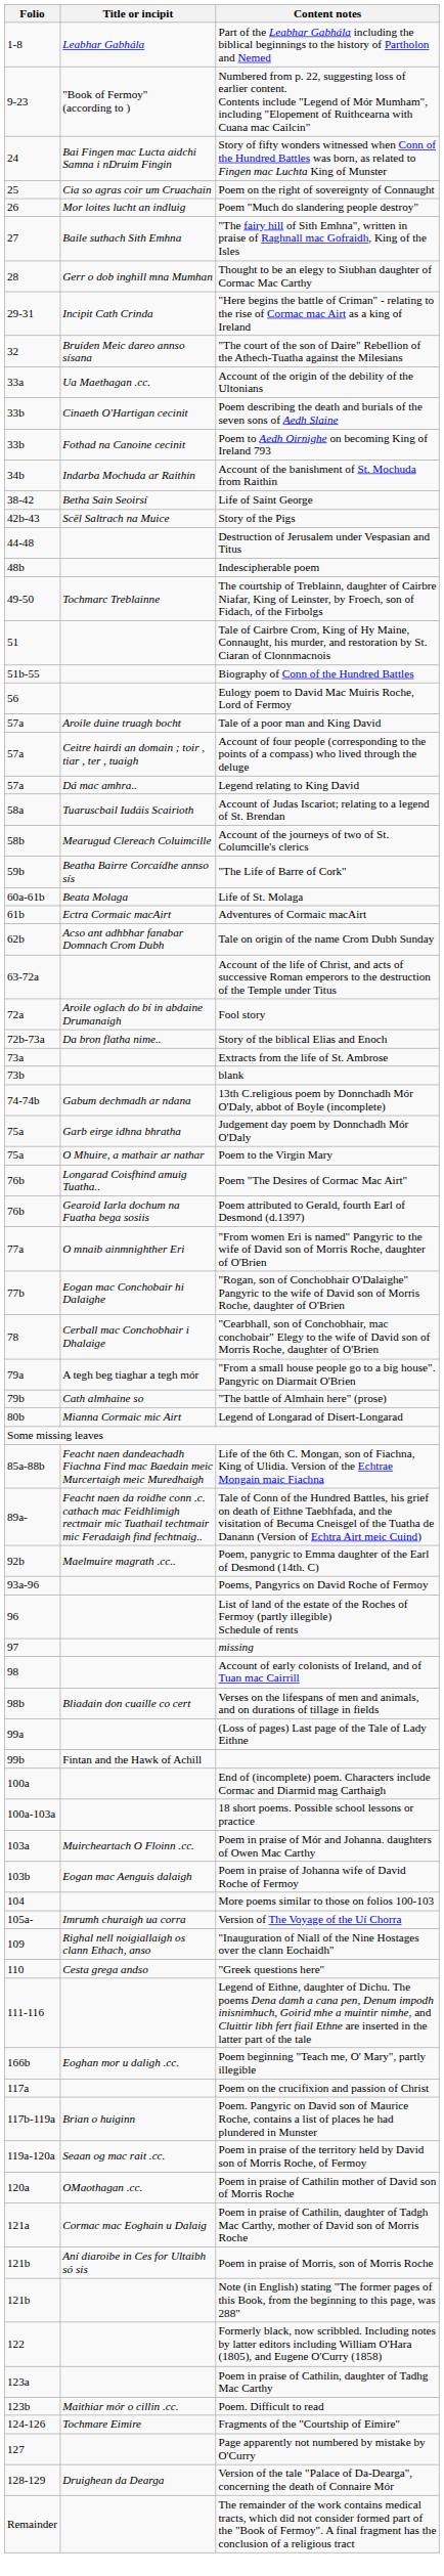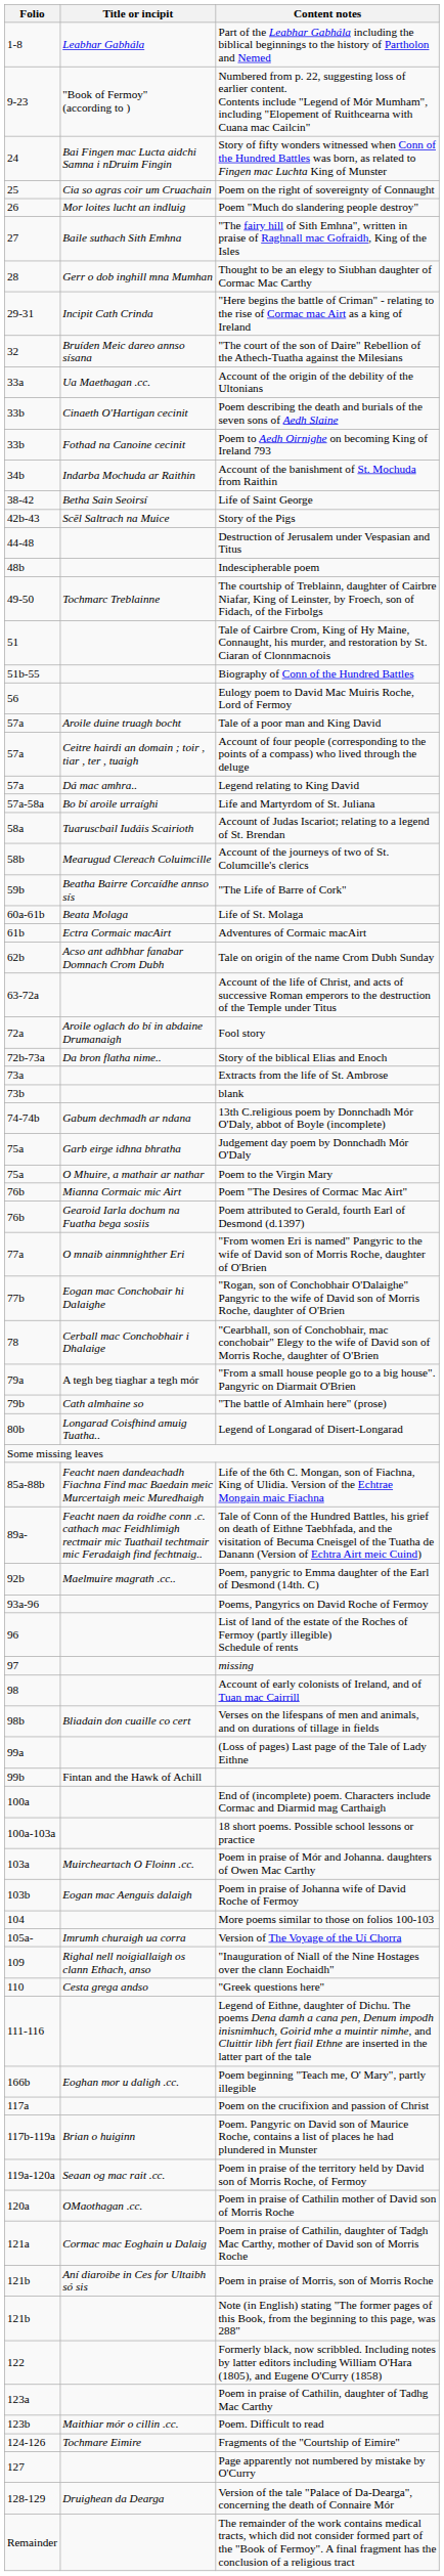 <table class="wikitable">
 <tr>
 <th>Folio</th>
 <th>Title or incipit</th>
 <th>Content notes</th>
 </tr>
 <tr>
 <td>1-8</td>
 <td><em><a href='#'>Leabhar Gabhála</a></em></td>
 <td>Part of the <em><a href='#'>Leabhar Gabhála</a></em> including the biblical beginnings to the history of <a href='#'>Partholon</a> and <a href='#'>Nemed</a></td>
 </tr>
 <tr>
 <td>9-23</td>
 <td>"Book of Fermoy"<br>(according to )</td>
 <td>Numbered from p. 22, suggesting loss of earlier content.<br>Contents include "Legend of Mór Mumham", including "Elopement of Ruithcearna with Cuana mac Cailcin"</td>
 </tr>
 <tr>
 <td>24</td>
 <td><em>Bai Fingen mac Lucta aidchi Samna i nDruim Fingin</em></td>
 <td>Story of fifty wonders witnessed when <a href='#'>Conn of the Hundred Battles</a> was born, as related to <em>Fingen mac Luchta</em> King of Munster</td>
 </tr>
 <tr>
 <td>25</td>
 <td><em>Cia so agras coir um Cruachain</em></td>
 <td>Poem on the right of sovereignty of Connaught</td>
 </tr>
 <tr>
 <td>26</td>
 <td><em>Mor loites lucht an indluig</em></td>
 <td>Poem "Much do slandering people destroy"</td>
 </tr>
 <tr>
 <td>27</td>
 <td><em>Baile suthach Sith Emhna</em></td>
 <td>"The <a href='#'>fairy hill</a> of Sith Emhna", written in praise of <a href='#'>Raghnall mac Gofraidh</a>, King of the Isles</td>
 </tr>
 <tr>
 <td>28</td>
 <td><em>Gerr o dob inghill mna Mumhan</em></td>
 <td>Thought to be an elegy to Siubhan daughter of Cormac Mac Carthy</td>
 </tr>
 <tr>
 <td>29-31</td>
 <td><em>Incipit Cath Crinda</em></td>
 <td>"Here begins the battle of Criman" - relating to the rise of <a href='#'>Cormac mac Airt</a> as a king of Ireland</td>
 </tr>
 <tr>
 <td>32</td>
 <td><em>Bruíden Meic dareo annso sísana</em></td>
 <td>"The court of the son of Daire" Rebellion of the Athech-Tuatha against the Milesians</td>
 </tr>
 <tr>
 <td>33a</td>
 <td><em>Ua Maethagan .cc.</em></td>
 <td>Account of the origin of the debility of the Ultonians</td>
 </tr>
 <tr>
 <td>33b</td>
 <td><em>Cinaeth O'Hartigan cecinit</em></td>
 <td>Poem describing the death and burials of the seven sons of <em><a href='#'>Aedh Slaine</a></em></td>
 </tr>
 <tr>
 <td>33b</td>
 <td><em>Fothad na Canoine cecinit</em></td>
 <td>Poem to <em><a href='#'>Aedh Oirnighe</a></em> on becoming King of Ireland 793</td>
 </tr>
 <tr>
 <td>34b</td>
 <td><em>Indarba Mochuda ar Raithin</em></td>
 <td>Account of the banishment of <a href='#'>St. Mochuda</a> from Raithin</td>
 </tr>
 <tr>
 <td>38-42</td>
 <td><em>Betha Sain Seoirsí</em></td>
 <td>Life of Saint George</td>
 </tr>
 <tr>
 <td>42b-43</td>
 <td><em>Scēl Saltrach na Muice</em></td>
 <td>Story of the Pigs</td>
 </tr>
 <tr>
 <td>44-48</td>
 <td></td>
 <td>Destruction of Jerusalem under Vespasian and Titus</td>
 </tr>
 <tr>
 <td>48b</td>
 <td></td>
 <td>Indescipherable poem</td>
 </tr>
 <tr>
 <td>49-50</td>
 <td><em>Tochmarc Treblainne</em></td>
 <td>The courtship of Treblainn, daughter of Cairbre Niafar, King of Leinster, by Froech, son of Fidach, of the Firbolgs</td>
 </tr>
 <tr>
 <td>51</td>
 <td></td>
 <td>Tale of Cairbre Crom, King of Hy Maine, Connaught, his murder, and restoration by St. Ciaran of Clonnmacnois</td>
 </tr>
 <tr>
 <td>51b-55</td>
 <td></td>
 <td>Biography of <a href='#'>Conn of the Hundred Battles</a></td>
 </tr>
 <tr>
 <td>56</td>
 <td></td>
 <td>Eulogy poem to David Mac Muiris Roche, Lord of Fermoy</td>
 </tr>
 <tr>
 <td>57a</td>
 <td><em>Aroile duine truagh bocht</em></td>
 <td>Tale of a poor man and King David</td>
 </tr>
 <tr>
 <td>57a</td>
 <td><em>Ceitre hairdi an domain ; toir , tiar , ter , tuaigh</em></td>
 <td>Account of four people (corresponding to the points of a compass) who lived through the deluge</td>
 </tr>
 <tr>
 <td>57a</td>
 <td><em>Dá mac amhra..</em></td>
 <td>Legend relating to King David</td>
 </tr>
 <tr>
+<td>57a-58a</td>
+<td><em> Bo bí aroile urraíghi</em></td>
+<td>Life and Martyrdom of St. Juliana</td>
+</tr>
+<tr>
 <td>58a</td>
 <td><em>Tuaruscbail Iudáis Scairioth</em></td>
 <td>Account of Judas Iscariot; relating to a legend of St. Brendan</td>
 </tr>
 <tr>
 <td>58b</td>
 <td><em>Mearugud Clereach Coluimcille</em></td>
 <td>Account of the journeys of two of St. Columcille's clerics</td>
 </tr>
 <tr>
 <td>59b</td>
 <td><em>Beatha Bairre Corcaídhe annso sís</em></td>
 <td>"The Life of Barre of Cork"</td>
 </tr>
 <tr>
 <td>60a-61b</td>
 <td><em>Beata Molaga</em></td>
 <td>Life of St. Molaga</td>
 </tr>
 <tr>
 <td>61b</td>
 <td><em>Ectra Cormaic macAirt</em></td>
 <td>Adventures of Cormaic macAirt</td>
 </tr>
 <tr>
 <td>62b</td>
 <td><em>Acso ant adhbhar fanabar Domnach Crom Dubh</em></td>
 <td>Tale on origin of the name Crom Dubh Sunday</td>
 </tr>
 <tr>
 <td>63-72a</td>
 <td></td>
 <td>Account of the life of Christ, and acts of successive Roman emperors to the destruction of the Temple under Titus</td>
 </tr>
 <tr>
 <td>72a</td>
 <td><em>Aroile oglach do bí in abdaine Drumanaigh</em></td>
 <td>Fool story</td>
 </tr>
 <tr>
 <td>72b-73a</td>
 <td><em>Da bron flatha nime..</em></td>
 <td>Story of the biblical Elias and Enoch</td>
 </tr>
 <tr>
 <td>73a</td>
 <td></td>
 <td>Extracts from the life of St. Ambrose</td>
 </tr>
 <tr>
 <td>73b</td>
 <td></td>
 <td>blank</td>
 </tr>
 <tr>
 <td>74-74b</td>
 <td><em>Gabum dechmadh ar ndana</em></td>
 <td>13th C.religious  poem by Donnchadh Mór O'Daly, abbot of Boyle (incomplete)</td>
 </tr>
 <tr>
 <td>75a</td>
 <td><em>Garb eirge idhna bhratha</em></td>
 <td>Judgement day poem by Donnchadh Mór O'Daly</td>
 </tr>
 <tr>
 <td>75a</td>
 <td><em>O Mhuire, a mathair ar nathar</em></td>
 <td>Poem to the Virgin Mary</td>
 </tr>
 <tr>
 <td>76b</td>
-<td><em>Longarad Coisfhind amuig Tuatha..</em></td>
+<td><em>Mianna Cormaic mic Airt</em></td>
 <td>Poem "The Desires of Cormac Mac Airt"</td>
 </tr>
 <tr>
 <td>76b</td>
 <td><em>Gearoid Iarla dochum na Fuatha bega sosiis</em></td>
 <td>Poem attributed to Gerald, fourth Earl of Desmond (d.1397)</td>
 </tr>
 <tr>
 <td>77a</td>
 <td><em>O mnaib ainmnighther Eri</em></td>
 <td>"From women Eri is named" Pangyric to the wife of David son of Morris Roche, daughter of O'Brien</td>
 </tr>
 <tr>
 <td>77b</td>
 <td><em>Eogan mac Conchobair hi Dalaighe</em></td>
 <td>"Rogan, son of Conchobhair O'Dalaighe" Pangyric to the wife of David son of Morris Roche, daughter of O'Brien</td>
 </tr>
 <tr>
 <td>78</td>
 <td><em>Cerball mac Conchobhair i Dhalaige</em></td>
 <td>"Cearbhall, son of Conchobhair, mac conchobair" Elegy to the wife of David son of Morris Roche, daughter of O'Brien</td>
 </tr>
 <tr>
 <td>79a</td>
 <td>A tegh beg tiaghar a tegh mór</td>
 <td>"From a small house people go to a big house". Pangyric on Diarmait O'Brien</td>
 </tr>
 <tr>
 <td>79b</td>
 <td><em>Cath almhaine so</em></td>
 <td>"The battle of Almhain here" (prose)</td>
 </tr>
 <tr>
 <td>80b</td>
-<td><em>Mianna Cormaic mic Airt</em></td>
+<td><em>Longarad Coisfhind amuig Tuatha..</em></td>
 <td>Legend of Longarad of Disert-Longarad</td>
 </tr>
 <tr>
 <td colspan=3>Some missing leaves</td>
 </tr>
 <tr>
 <td>85a-88b</td>
 <td><em>Feacht naen dandeachadh Fiachna Find mac Baedain meic Murcertaigh meic Muredhaigh</em></td>
 <td>Life of the 6th C. Mongan, son of Fiachna, King of Ulidia. Version of the <a href='#'>Echtrae Mongain maic Fiachna</a></td>
 </tr>
 <tr>
 <td>89a-</td>
 <td><em>Feacht naen da roidhe conn .c. cathach mac Feidhlimigh rectmair mic Tuathail techtmair mic Feradaigh find fechtnaig..</em></td>
 <td>Tale of Conn of the Hundred Battles, his grief on death of Eithne Taebhfada, and the visitation of Becuma Cneisgel of the Tuatha de Danann (Version of <a href='#'>Echtra Airt meic Cuind</a>)</td>
 </tr>
 <tr>
 <td>92b</td>
 <td><em>Maelmuire magrath .cc..</em></td>
 <td>Poem, panygric to Emma daughter of the Earl of Desmond (14th. C)</td>
 </tr>
 <tr>
 <td>93a-96</td>
 <td></td>
 <td>Poems, Pangyrics on David Roche of Fermoy</td>
 </tr>
 <tr>
 <td>96</td>
 <td></td>
 <td>List of land of the estate of the Roches of Fermoy (partly illegible)<br>Schedule of rents</td>
 </tr>
 <tr>
 <td>97</td>
 <td></td>
 <td><em>missing</em></td>
 </tr>
 <tr>
 <td>98</td>
 <td></td>
 <td>Account of early colonists of Ireland, and of <a href='#'>Tuan mac Cairrill</a></td>
 </tr>
 <tr>
 <td>98b</td>
 <td><em> Bliadain don cuaille co cert</em></td>
 <td>Verses on the lifespans of men and animals, and on durations of tillage in fields</td>
 </tr>
 <tr>
 <td>99a</td>
 <td></td>
 <td>(Loss of pages) Last page of the Tale of Lady Eithne</td>
 </tr>
 <tr>
 <td>99b</td>
 <td>Fintan and the Hawk of Achill</td>
 <td></td>
 </tr>
 <tr>
 <td>100a</td>
 <td></td>
 <td>End of (incomplete) poem. Characters include Cormac and Diarmid mag Carthaigh</td>
 </tr>
 <tr>
 <td>100a-103a</td>
 <td></td>
 <td>18 short poems. Possible school lessons or practice</td>
 </tr>
 <tr>
 <td>103a</td>
 <td><em>Muircheartach O Floinn .cc.</em></td>
 <td>Poem in praise of Mór and Johanna. daughters of Owen Mac Carthy</td>
 </tr>
 <tr>
 <td>103b</td>
 <td><em>Eogan mac Aenguis dalaigh</em></td>
 <td>Poem in praise of Johanna wife of David Roche of Fermoy</td>
 </tr>
 <tr>
 <td>104</td>
 <td></td>
 <td>More poems similar to those on folios 100-103</td>
 </tr>
 <tr>
 <td>105a-</td>
 <td><em>Imrumh churaigh ua corra</em></td>
 <td>Version of <a href='#'>The Voyage of the Uí Chorra</a></td>
 </tr>
 <tr>
 <td>109</td>
 <td><em>Righal nell noigiallaigh os clann Ethach, anso</em></td>
 <td>"Inauguration of Niall of the Nine Hostages over the clann Eochaidh"</td>
 </tr>
 <tr>
 <td>110</td>
 <td><em>Cesta grega andso</em></td>
 <td>"Greek questions here"</td>
 </tr>
 <tr>
 <td>111-116</td>
 <td></td>
 <td>Legend of Eithne, daughter of Dichu.  The poems <em>Dena damh a cana pen</em>, <em>Denum impodh inisnimhuch</em>, <em>Goirid mhe a muintir nimhe</em>, and <em>Cluittir libh fert fiail Ethne</em> are inserted in the latter part of the tale</td>
 </tr>
 <tr>
 <td>166b</td>
 <td><em>Eoghan mor u daligh .cc.</em></td>
 <td>Poem beginning "Teach me, O' Mary", partly illegible</td>
 </tr>
 <tr>
 <td>117a</td>
 <td></td>
 <td>Poem on the crucifixion and passion of Christ</td>
 </tr>
 <tr>
 <td>117b-119a</td>
 <td><em>Brian o huiginn</em></td>
 <td>Poem. Pangyric on David son of Maurice Roche, contains a list of places he had plundered in Munster</td>
 </tr>
 <tr>
 <td>119a-120a</td>
 <td><em>Seaan og mac rait .cc.</em></td>
 <td>Poem in praise of the territory held by David son of Morris Roche, of Fermoy</td>
 </tr>
 <tr>
 <td>120a</td>
 <td><em>OMaothagan .cc.</em></td>
 <td>Poem in praise of Cathilin mother of David son of Morris Roche</td>
 </tr>
 <tr>
 <td>121a</td>
 <td><em>Cormac mac Eoghain u Dalaig</em></td>
 <td>Poem in praise of Cathilin, daughter of Tadgh Mac Carthy, mother of David son of Morris Roche</td>
 </tr>
 <tr>
 <td>121b</td>
 <td><em>Aní diaroibe in Ces for Ultaibh só sis</em></td>
 <td>Poem in praise of Morris, son of Morris Roche</td>
 </tr>
 <tr>
 <td>121b</td>
 <td></td>
 <td>Note (in English) stating "The former pages of this Book, from the beginning to this page, was 288"</td>
 </tr>
 <tr>
 <td>122</td>
 <td></td>
 <td>Formerly black, now scribbled. Including notes by latter editors including William O'Hara (1805), and Eugene O'Curry (1858)</td>
 </tr>
 <tr>
 <td>123a</td>
 <td></td>
 <td>Poem in praise of Cathilin, daughter of Tadhg Mac Carthy</td>
 </tr>
 <tr>
 <td>123b</td>
 <td><em>Maithiar mór o cillin .cc.</em></td>
 <td>Poem. Difficult to read</td>
 </tr>
 <tr>
 <td>124-126</td>
 <td><em>Tochmare Eimire</em></td>
 <td>Fragments of the "Courtship of Eimire"</td>
 </tr>
 <tr>
 <td>127</td>
 <td></td>
 <td>Page apparently not numbered by mistake by O'Curry</td>
 </tr>
 <tr>
 <td>128-129</td>
 <td><em>Druighean da Dearga</em></td>
 <td>Version of the tale "Palace of Da-Dearga", concerning the death of Connaire Mór</td>
 </tr>
 <tr>
 <td>Remainder</td>
 <td></td>
 <td>The remainder of the work contains medical tracts, which  did not consider formed part of the "Book of Fermoy". A final fragment has the conclusion of a religious tract</td>
 </tr>
 </table>
